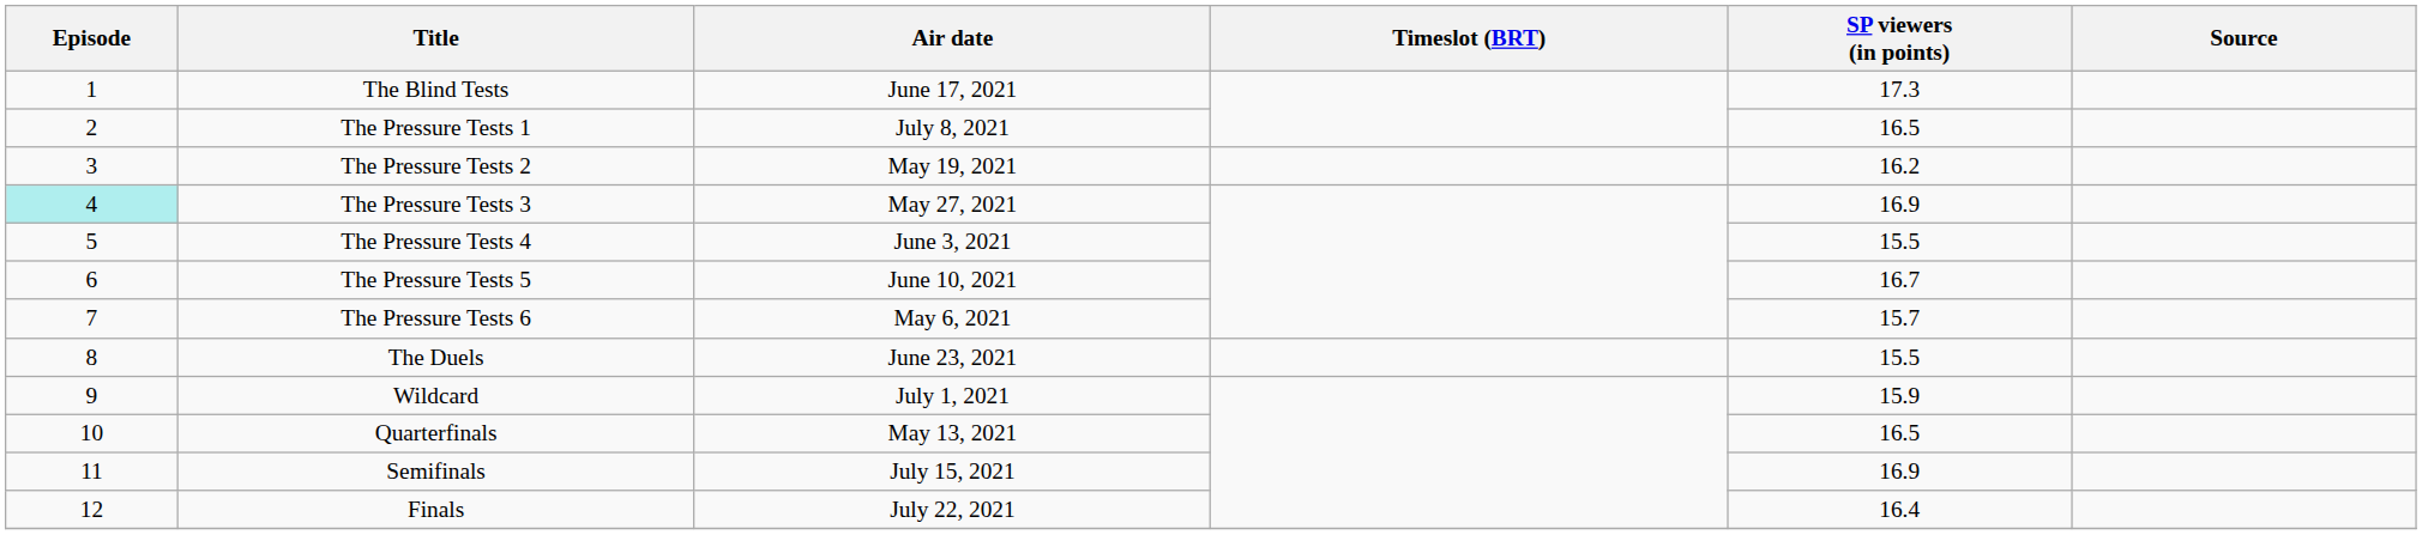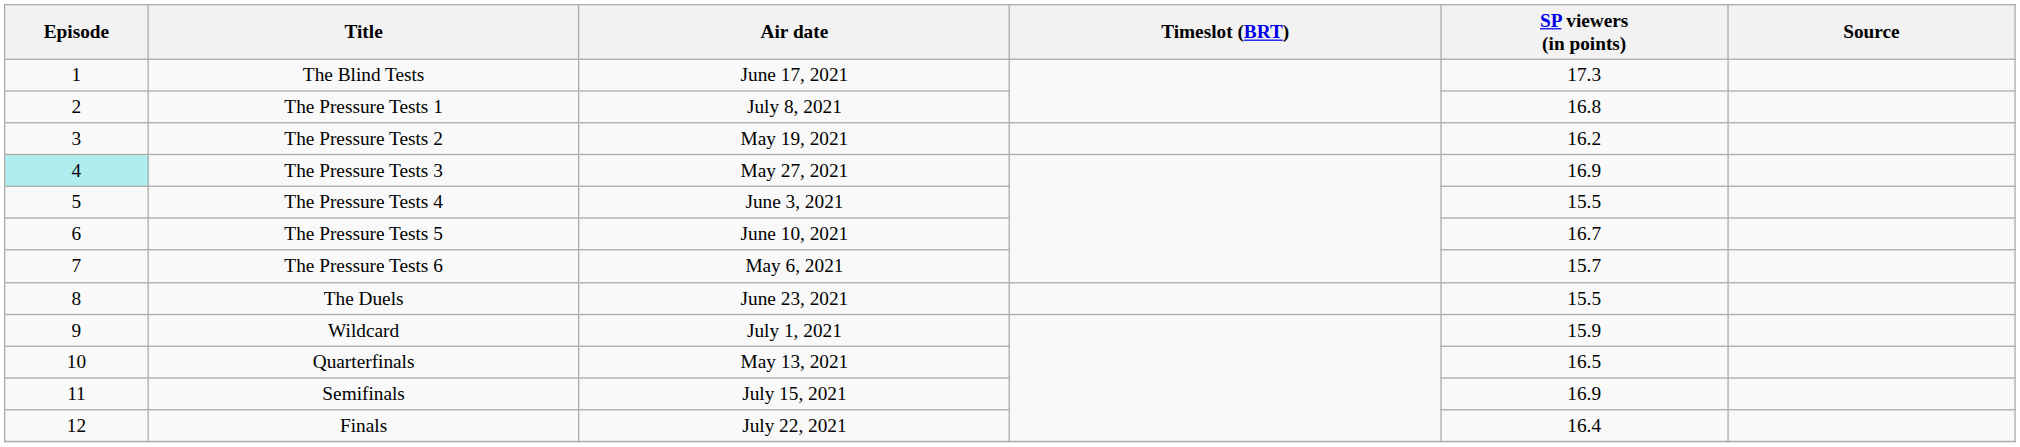 <table class="wikitable sortable" style="text-align:center; font-size:95%; width: 100%">
 <tr>
 <th width="05.0%">Episode</th>
 <th width="15.0%">Title</th>
 <th width="15.0%">Air date</th>
 <th width="15.0%">Timeslot (<a href='#'>BRT</a>)</th>
 <th width="10.0%"><a href='#'>SP</a> viewers<br>(in points)</th>
 <th width="10.0%">Source</th>
 </tr>
 <tr>
 <td>1</td>
 <td>The Blind Tests</td>
 <td>June 17, 2021</td>
 <td rowspan=2></td>
 <td>17.3</td>
 <td></td>
 </tr>
 <tr>
 <td>2</td>
 <td>The Pressure Tests 1</td>
 <td>July 8, 2021</td>
-<td>16.5</td>
+<td>16.8</td>
 <td></td>
 </tr>
 <tr>
 <td>3</td>
 <td>The Pressure Tests 2</td>
 <td>May 19, 2021</td>
 <td></td>
 <td>16.2</td>
 <td></td>
 </tr>
 <tr>
 <td style="background: paleturquoise;">4</td>
 <td>The Pressure Tests 3</td>
 <td>May 27, 2021</td>
 <td rowspan=4></td>
 <td>16.9</td>
 <td></td>
 </tr>
 <tr>
 <td>5</td>
 <td>The Pressure Tests 4</td>
 <td>June 3, 2021</td>
 <td>15.5</td>
 <td></td>
 </tr>
 <tr>
 <td>6</td>
 <td>The Pressure Tests 5</td>
 <td>June 10, 2021</td>
 <td>16.7</td>
 <td></td>
 </tr>
 <tr>
 <td>7</td>
 <td>The Pressure Tests 6</td>
 <td>May 6, 2021</td>
 <td>15.7</td>
 <td></td>
 </tr>
 <tr>
 <td>8</td>
 <td>The Duels</td>
 <td>June 23, 2021</td>
 <td></td>
 <td>15.5</td>
 <td></td>
 </tr>
 <tr>
 <td>9</td>
 <td>Wildcard</td>
 <td>July 1, 2021</td>
 <td rowspan=4></td>
 <td>15.9</td>
 <td></td>
 </tr>
 <tr>
 <td>10</td>
 <td>Quarterfinals</td>
 <td>May 13, 2021</td>
 <td>16.5</td>
 <td></td>
 </tr>
 <tr>
 <td>11</td>
 <td>Semifinals</td>
 <td>July 15, 2021</td>
 <td>16.9</td>
 <td></td>
 </tr>
 <tr>
 <td>12</td>
 <td>Finals</td>
 <td>July 22, 2021</td>
 <td>16.4</td>
 <td></td>
 </tr>
 <tr>
 </tr>
 </table>
